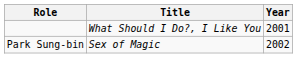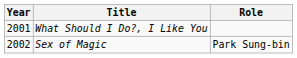 <table class="wikitable sortable">
 <tr>
+<th>Year</th>
+<th>Title</th>
 <th>Role</th>
-<th>Title</th>
-<th>Year</th>
 </tr>
 <tr>
+<td>2001</td>
+<td><em>What Should I Do?, I Like You</em></td>
 <td></td>
-<td><em>What Should I Do?, I Like You</em></td>
-<td>2001</td>
 </tr>
 <tr>
+<td>2002</td>
+<td><em>Sex of Magic</em></td>
 <td>Park Sung-bin</td>
-<td><em>Sex of Magic</em></td>
-<td>2002</td>
 </tr>
 </table>
